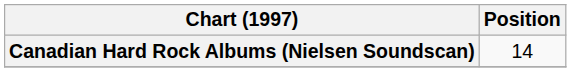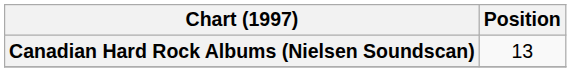 <table class="wikitable sortable plainrowheaders" style="text-align:center;">
 <tr>
 <th>Chart (1997)</th>
 <th>Position</th>
 </tr>
 <tr>
 <th scope="row">Canadian Hard Rock Albums (Nielsen Soundscan)</th>
-<td>14</td>
+<td>13</td>
 </tr>
 <tr>
 </tr>
 </table>
